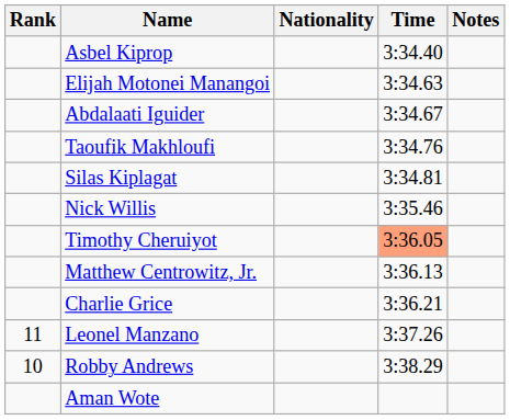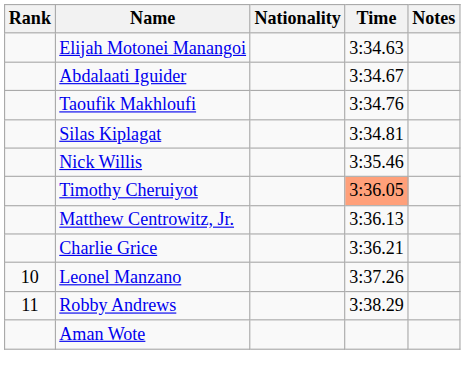 <table class="wikitable sortable" style="text-align:center">
 <tr>
 <th>Rank</th>
 <th>Name</th>
 <th>Nationality</th>
 <th>Time</th>
 <th>Notes</th>
-</tr>
-<tr>
-<td></td>
-<td align=left><a href='#'>Asbel Kiprop</a></td>
-<td align=left></td>
-<td>3:34.40</td>
-<td></td>
 </tr>
 <tr>
 <td></td>
 <td align=left><a href='#'>Elijah Motonei Manangoi</a></td>
 <td align=left></td>
 <td>3:34.63</td>
 <td></td>
 </tr>
 <tr>
 <td></td>
 <td align=left><a href='#'>Abdalaati Iguider</a></td>
 <td align=left></td>
 <td>3:34.67</td>
 <td></td>
 </tr>
 <tr>
 <td></td>
 <td align=left><a href='#'>Taoufik Makhloufi</a></td>
 <td align=left></td>
 <td>3:34.76</td>
 <td></td>
 </tr>
 <tr>
 <td></td>
 <td align=left><a href='#'>Silas Kiplagat</a></td>
 <td align=left></td>
 <td>3:34.81</td>
 <td></td>
 </tr>
 <tr>
 <td></td>
 <td align=left><a href='#'>Nick Willis</a></td>
 <td align=left></td>
 <td>3:35.46</td>
 <td></td>
 </tr>
 <tr>
 <td></td>
 <td align=left><a href='#'>Timothy Cheruiyot</a></td>
 <td align=left></td>
 <td style="background: lightsalmon;">3:36.05</td>
 <td></td>
 </tr>
 <tr>
 <td></td>
 <td align=left><a href='#'>Matthew Centrowitz, Jr.</a></td>
 <td align=left></td>
 <td>3:36.13</td>
 <td></td>
 </tr>
 <tr>
 <td></td>
 <td align=left><a href='#'>Charlie Grice</a></td>
 <td align=left></td>
 <td>3:36.21</td>
 <td></td>
 </tr>
 <tr>
-<td>11</td>
+<td>10</td>
 <td align=left><a href='#'>Leonel Manzano</a></td>
 <td align=left></td>
 <td>3:37.26</td>
 <td></td>
 </tr>
 <tr>
-<td>10</td>
+<td>11</td>
 <td align=left><a href='#'>Robby Andrews</a></td>
 <td align=left></td>
 <td>3:38.29</td>
 <td></td>
 </tr>
 <tr>
 <td></td>
 <td align=left><a href='#'>Aman Wote</a></td>
 <td align=left></td>
 <td></td>
 <td></td>
 </tr>
 </table>
